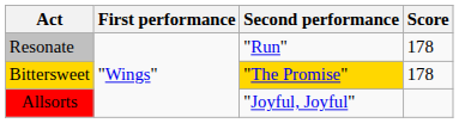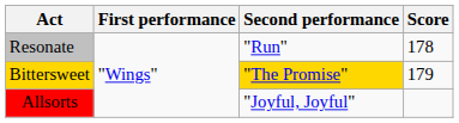 <table class="wikitable">
 <tr>
 <th>Act</th>
 <th>First performance</th>
 <th>Second performance</th>
 <th>Score</th>
 </tr>
 <tr>
 <td style="background:silver;">Resonate</td>
 <td rowspan=3>"<a href='#'>Wings</a>"</td>
 <td>"<a href='#'>Run</a>"</td>
 <td>178</td>
 </tr>
 <tr>
 <td style="background:gold;">Bittersweet</td>
 <td style="background: gold;">"<a href='#'>The Promise</a>"</td>
-<td>178</td>
+<td>179</td>
 </tr>
 <tr>
 <td style="background:red; text-align:center;">Allsorts</td>
 <td>"<a href='#'>Joyful, Joyful</a>"</td>
 <td></td>
 </tr>
 </table>
